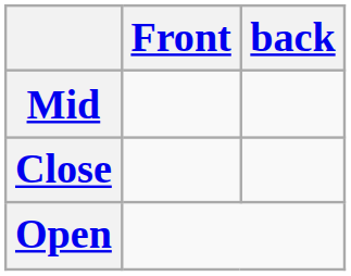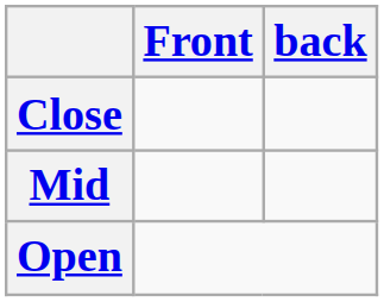 <table class="wikitable">
 <tr>
 <th></th>
 <th align="center"><a href='#'>Front</a></th>
 <th align="center"><a href='#'>back</a></th>
 </tr>
 <tr>
-<th align="left"><a href='#'>Mid</a></th>
-<td align="center"><br></td>
+<th align="left"><a href='#'>Close</a></th>
+<td align="center"></td>
 <td align="center"></td>
 </tr>
 <tr>
-<th align="left"><a href='#'>Close</a></th>
-<td align="center"></td>
+<th align="left"><a href='#'>Mid</a></th>
+<td align="center"><br></td>
 <td align="center"></td>
 </tr>
 <tr>
 <th align="left"><a href='#'>Open</a></th>
 <td align="center" colspan="2"></td>
 </tr>
 </table>
